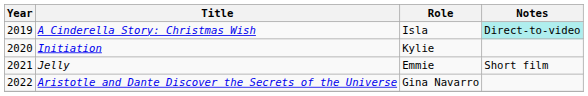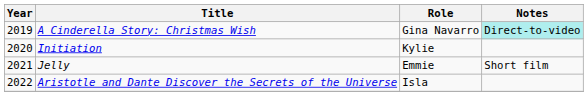 <table class="wikitable sortable">
 <tr>
 <th>Year</th>
 <th>Title</th>
 <th>Role</th>
 <th class="unsortable">Notes</th>
 </tr>
 <tr>
 <td>2019</td>
 <td><em><a href='#'>A Cinderella Story: Christmas Wish</a></em></td>
-<td>Isla</td>
+<td>Gina Navarro</td>
 <td style="background: paleturquoise;">Direct-to-video</td>
 </tr>
 <tr>
 <td>2020</td>
 <td><em><a href='#'>Initiation</a></em></td>
 <td>Kylie</td>
 <td></td>
 </tr>
 <tr>
 <td>2021</td>
 <td><em>Jelly</em></td>
 <td>Emmie</td>
 <td>Short film</td>
 </tr>
 <tr>
 <td>2022</td>
 <td><em><a href='#'>Aristotle and Dante Discover the Secrets of the Universe</a></em></td>
-<td>Gina Navarro</td>
+<td>Isla</td>
 <td></td>
 </tr>
 <tr>
 </tr>
 </table>
